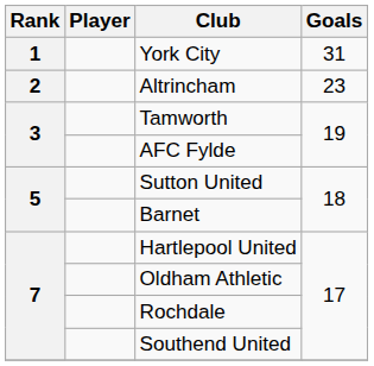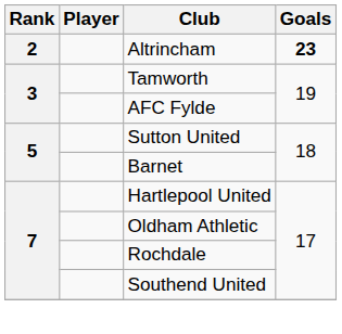 <table class="wikitable" style="text-align:center">
 <tr>
 <th>Rank</th>
 <th>Player</th>
 <th>Club</th>
 <th>Goals</th>
 </tr>
 <tr>
-<th rowspan=1>1</th>
-<td align=left></td>
-<td align=left>York City</td>
-<td rowspan=1>31</td>
-</tr>
-<tr>
 <th rowspan=1>2</th>
 <td align=left></td>
 <td align=left>Altrincham</td>
-<td rowspan=1>23</td>
+<td rowspan=1><strong>23</strong></td>
 </tr>
 <tr>
 <th rowspan=2>3</th>
 <td align=left></td>
 <td align=left>Tamworth</td>
 <td rowspan=2>19</td>
 </tr>
 <tr>
 <td align=left></td>
 <td align=left>AFC Fylde</td>
 </tr>
 <tr>
 <th rowspan=2>5</th>
 <td align=left></td>
 <td align=left>Sutton United</td>
 <td rowspan=2>18</td>
 </tr>
 <tr>
 <td align=left></td>
 <td align=left>Barnet</td>
 </tr>
 <tr>
 <th rowspan=4>7</th>
 <td align=left></td>
 <td align=left>Hartlepool United</td>
 <td rowspan=4>17</td>
 </tr>
 <tr>
 <td align=left></td>
 <td align=left>Oldham Athletic</td>
 </tr>
 <tr>
 <td align=left></td>
 <td align=left>Rochdale</td>
 </tr>
 <tr>
 <td align=left></td>
 <td align=left>Southend United</td>
 </tr>
 <tr>
 </tr>
 </table>
